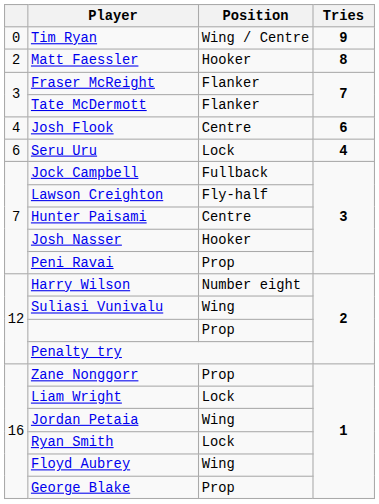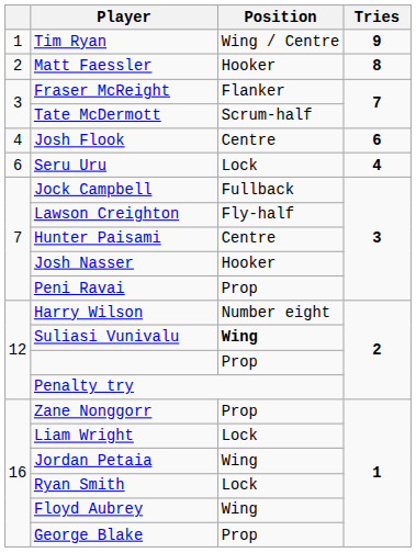 <table class="wikitable">
 <tr>
 <th></th>
 <th width=155>Player</th>
 <th>Position</th>
 <th width=52>Tries</th>
 </tr>
 <tr>
-<td align=center>0</td>
+<td align=center>1</td>
 <td> <a href='#'>Tim Ryan</a></td>
 <td>Wing / Centre</td>
 <td align=center><strong>9</strong></td>
 </tr>
 <tr>
 <td align=center>2</td>
 <td> <a href='#'>Matt Faessler</a></td>
 <td>Hooker</td>
 <td align=center><strong>8</strong></td>
 </tr>
 <tr>
 <td align=center rowspan=2>3</td>
 <td> <a href='#'>Fraser McReight</a></td>
 <td>Flanker</td>
 <td align=center rowspan=2><strong>7</strong></td>
 </tr>
 <tr>
 <td> <a href='#'>Tate McDermott</a></td>
-<td>Flanker</td>
+<td>Scrum-half</td>
 </tr>
 <tr>
 <td align=center>4</td>
 <td> <a href='#'>Josh Flook</a></td>
 <td>Centre</td>
 <td align=center><strong>6</strong></td>
 </tr>
 <tr>
 <td align=center>6</td>
 <td> <a href='#'>Seru Uru</a></td>
 <td>Lock</td>
 <td align=center><strong>4</strong></td>
 </tr>
 <tr>
 <td align=center rowspan=5>7</td>
 <td> <a href='#'>Jock Campbell</a></td>
 <td>Fullback</td>
 <td align=center rowspan=5><strong>3</strong></td>
 </tr>
 <tr>
 <td> <a href='#'>Lawson Creighton</a></td>
 <td>Fly-half</td>
 </tr>
 <tr>
 <td> <a href='#'>Hunter Paisami</a></td>
 <td>Centre</td>
 </tr>
 <tr>
 <td> <a href='#'>Josh Nasser</a></td>
 <td>Hooker</td>
 </tr>
 <tr>
 <td> <a href='#'>Peni Ravai</a></td>
 <td>Prop</td>
 </tr>
 <tr>
 <td align=center rowspan=4>12</td>
 <td> <a href='#'>Harry Wilson</a></td>
 <td>Number eight</td>
 <td align=center rowspan=4><strong>2</strong></td>
 </tr>
 <tr>
 <td> <a href='#'>Suliasi Vunivalu</a></td>
-<td>Wing</td>
+<td><strong>Wing</strong></td>
 </tr>
 <tr>
 <td></td>
 <td>Prop</td>
 </tr>
 <tr>
 <td colspan=2><a href='#'>Penalty try</a></td>
 </tr>
 <tr>
 <td align=center rowspan=6>16</td>
 <td> <a href='#'>Zane Nonggorr</a></td>
 <td>Prop</td>
 <td align=center rowspan=6><strong>1</strong></td>
 </tr>
 <tr>
 <td> <a href='#'>Liam Wright</a></td>
 <td>Lock</td>
 </tr>
 <tr>
 <td> <a href='#'>Jordan Petaia</a></td>
 <td>Wing</td>
 </tr>
 <tr>
 <td> <a href='#'>Ryan Smith</a></td>
 <td>Lock</td>
 </tr>
 <tr>
 <td> <a href='#'>Floyd Aubrey</a></td>
 <td>Wing</td>
 </tr>
 <tr>
 <td> <a href='#'>George Blake</a></td>
 <td>Prop</td>
 </tr>
 </table>
